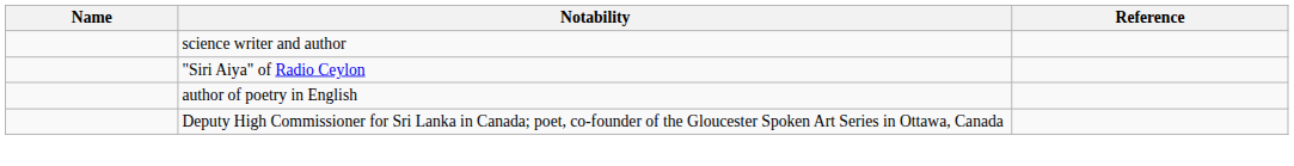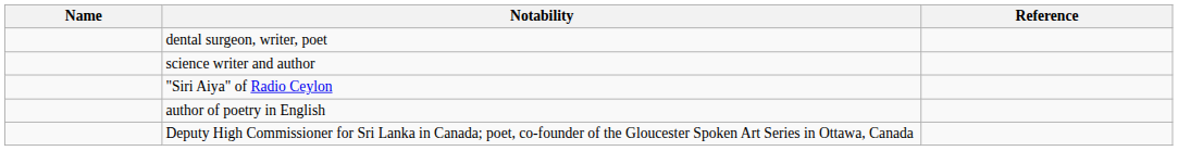 <table class="wikitable sortable" style="width:100%">
 <tr>
 <th style="width:*;">Name</th>
 <th style="width:65%;" class="unsortable">Notability</th>
 <th style="width:*;" class="unsortable">Reference</th>
+</tr>
+<tr>
+<td></td>
+<td>dental surgeon, writer, poet</td>
+<td style="text-align:center;"></td>
 </tr>
 <tr>
 <td></td>
 <td>science writer and author</td>
 <td style="text-align:center;"></td>
 </tr>
 <tr>
 <td></td>
 <td>"Siri Aiya" of <a href='#'>Radio Ceylon</a></td>
 <td style="text-align:center;"></td>
 </tr>
 <tr>
 <td></td>
 <td>author of poetry in English</td>
 <td style="text-align:center;"></td>
 </tr>
 <tr>
 <td></td>
 <td>Deputy High Commissioner for Sri Lanka in Canada; poet, co-founder of the Gloucester Spoken Art Series in Ottawa, Canada</td>
 <td style="text-align:center;"></td>
 </tr>
 </table>
